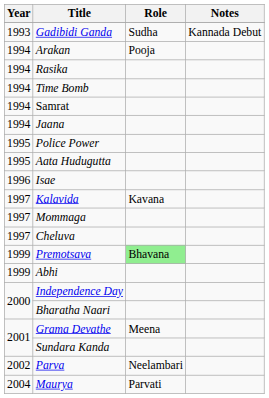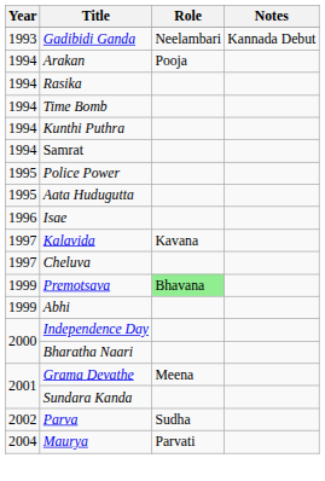 <table class="wikitable sortable">
 <tr>
 <th>Year</th>
 <th>Title</th>
 <th>Role</th>
 <th>Notes</th>
 </tr>
 <tr>
 </tr>
 <tr>
 <td>1993</td>
 <td><em><a href='#'>Gadibidi Ganda</a></em></td>
-<td>Sudha</td>
+<td>Neelambari</td>
 <td>Kannada Debut</td>
 </tr>
 <tr>
 <td>1994</td>
 <td><em>Arakan</em></td>
 <td>Pooja</td>
 <td></td>
 </tr>
 <tr>
 <td>1994</td>
 <td><em> Rasika</em></td>
 <td></td>
 <td></td>
 </tr>
 <tr>
 <td>1994</td>
 <td><em>Time Bomb </em></td>
 <td></td>
 <td></td>
 </tr>
 <tr>
 <td>1994</td>
-<td>Samrat</td>
+<td><em> Kunthi Puthra</em></td>
 <td></td>
 <td></td>
 </tr>
 <tr>
 <td>1994</td>
-<td><em> Jaana</em></td>
+<td>Samrat</td>
 <td></td>
 <td></td>
 </tr>
 <tr>
 <td>1995</td>
 <td><em> Police Power</em></td>
 <td></td>
 <td></td>
 </tr>
 <tr>
 <td>1995</td>
 <td><em> Aata Hudugutta</em></td>
 <td></td>
 <td></td>
 </tr>
 <tr>
 <td>1996</td>
 <td><em>Isae</em></td>
 <td></td>
 <td></td>
 </tr>
 <tr>
 <td>1997</td>
 <td><em><a href='#'>Kalavida</a></em></td>
 <td>Kavana</td>
-<td></td>
-</tr>
-<tr>
-<td>1997</td>
-<td><em> Mommaga</em></td>
-<td></td>
 <td></td>
 </tr>
 <tr>
 <td>1997</td>
 <td><em> Cheluva </em></td>
 <td></td>
 <td></td>
 </tr>
 <tr>
 <td>1999</td>
 <td><em><a href='#'>Premotsava</a></em></td>
 <td style="background: lightgreen;">Bhavana</td>
 <td></td>
 </tr>
 <tr>
 <td>1999</td>
 <td><em>  Abhi  </em></td>
 <td></td>
 <td></td>
 </tr>
 <tr>
 <td rowspan="2">2000</td>
 <td><em><a href='#'>Independence Day</a></em></td>
 <td></td>
 <td></td>
 </tr>
 <tr>
 <td><em>Bharatha Naari</em></td>
 <td></td>
 <td></td>
 </tr>
 <tr>
 <td rowspan="2">2001</td>
 <td><em><a href='#'>Grama Devathe</a></em></td>
 <td>Meena</td>
 <td></td>
 </tr>
 <tr>
 <td><em>Sundara Kanda</em></td>
 <td></td>
 <td></td>
 </tr>
 <tr>
 <td>2002</td>
 <td><em><a href='#'>Parva</a></em></td>
-<td>Neelambari</td>
+<td>Sudha</td>
 <td></td>
 </tr>
 <tr>
 <td>2004</td>
 <td><em><a href='#'>Maurya</a></em></td>
 <td>Parvati</td>
 <td></td>
 </tr>
 </table>
